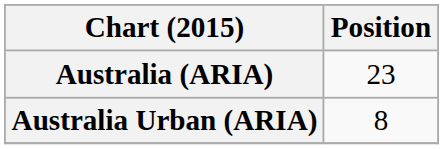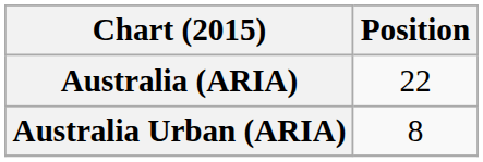 <table class="wikitable sortable plainrowheaders" style="text-align:center">
 <tr>
 <th scope="col">Chart (2015)</th>
 <th scope="col">Position</th>
 </tr>
 <tr>
 <th scope="row">Australia (ARIA)</th>
-<td>23</td>
+<td>22</td>
 </tr>
 <tr>
 <th scope="row">Australia Urban (ARIA)</th>
 <td align="center">8</td>
 </tr>
 <tr>
 </tr>
 </table>
